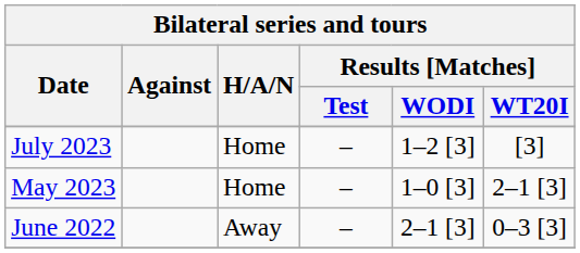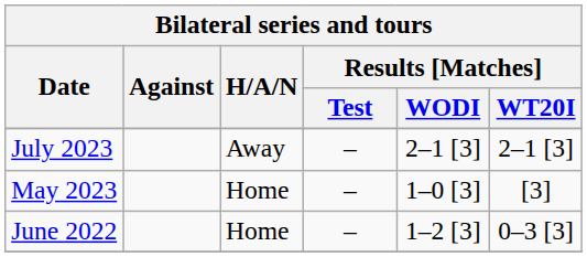 <table class="wikitable unsortable" style="text-align:center; white-space:nowrap">
 <tr>
 <th colspan="6">Bilateral series and tours</th>
 </tr>
 <tr>
 <th rowspan="2">Date</th>
 <th rowspan="2">Against</th>
 <th rowspan="2">H/A/N</th>
 <th colspan="5">Results [Matches]</th>
 </tr>
 <tr>
 <th width="50"><a href='#'>Test</a></th>
 <th width="50"><a href='#'>WODI</a></th>
 <th width="50"><a href='#'>WT20I</a></th>
 </tr>
 <tr>
 </tr>
 <tr style="background:white;">
 </tr>
 <tr>
 <td style="text-align:left"><a href='#'>July 2023</a></td>
 <td style="text-align:left"></td>
-<td style="text-align:left">Home</td>
+<td style="text-align:left">Away</td>
 <td>–</td>
-<td>1–2 [3]</td>
-<td>[3]</td>
+<td>2–1 [3]</td>
+<td>2–1 [3]</td>
 </tr>
 <tr>
 <td style="text-align:left"><a href='#'>May 2023</a></td>
 <td style="text-align:left"></td>
 <td style="text-align:left">Home</td>
 <td>–</td>
 <td>1–0 [3]</td>
-<td>2–1 [3]</td>
+<td>[3]</td>
 </tr>
 <tr>
 <td style="text-align:left"><a href='#'>June 2022</a></td>
 <td style="text-align:left"></td>
-<td style="text-align:left">Away</td>
+<td style="text-align:left">Home</td>
 <td>–</td>
-<td>2–1 [3]</td>
+<td>1–2 [3]</td>
 <td>0–3 [3]</td>
 </tr>
 <tr>
 </tr>
 </table>
